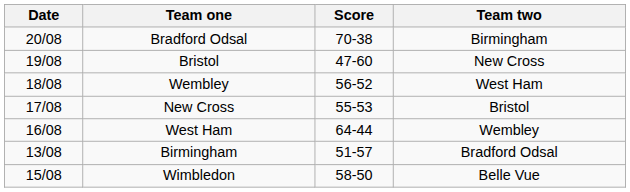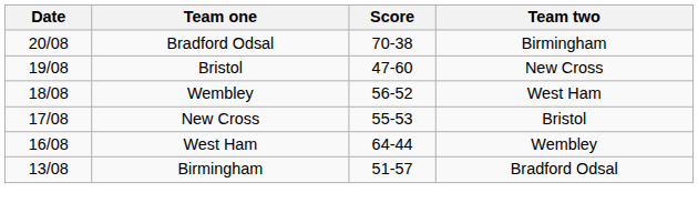 <table class="wikitable" style="text-align: center">
 <tr>
 <th width=80>Date</th>
 <th width=250>Team one</th>
 <th width=80>Score</th>
 <th width=250>Team two</th>
 </tr>
 <tr>
 <td>20/08</td>
 <td>Bradford Odsal</td>
 <td>70-38</td>
 <td>Birmingham</td>
 </tr>
 <tr>
 <td>19/08</td>
 <td>Bristol</td>
 <td>47-60</td>
 <td>New Cross</td>
 </tr>
 <tr>
 <td>18/08</td>
 <td>Wembley</td>
 <td>56-52</td>
 <td>West Ham</td>
 </tr>
 <tr>
 <td>17/08</td>
 <td>New Cross</td>
 <td>55-53</td>
 <td>Bristol</td>
 </tr>
 <tr>
 <td>16/08</td>
 <td>West Ham</td>
 <td>64-44</td>
 <td>Wembley</td>
 </tr>
 <tr>
 <td>13/08</td>
 <td>Birmingham</td>
 <td>51-57</td>
 <td>Bradford Odsal</td>
 </tr>
-<tr>
-<td>15/08</td>
-<td>Wimbledon</td>
-<td>58-50</td>
-<td>Belle Vue</td>
-</tr>
 </table>
